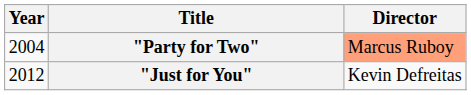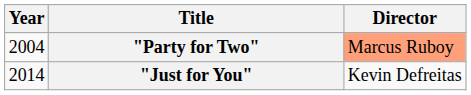 <table class="wikitable plainrowheaders" border="1">
 <tr>
 <th scope="col">Year</th>
 <th scope="col" style="width:16em;">Title</th>
 <th scope="col">Director</th>
 </tr>
 <tr>
 <td>2004</td>
 <th scope="row">"Party for Two" </th>
 <td style="background: lightsalmon;">Marcus Ruboy</td>
 </tr>
 <tr>
-<td>2012</td>
+<td>2014</td>
 <th scope="row">"Just for You" </th>
 <td>Kevin Defreitas</td>
 </tr>
 </table>
